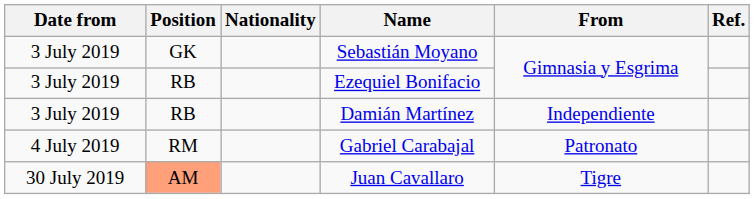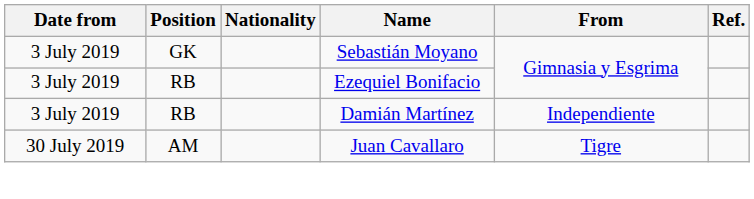 <table class="wikitable" style="text-align:center; font-size:90%; ">
 <tr>
 <th style="background:#; color:#; width:100px;">Date from</th>
 <th style="background:#; color:#; width:50px;">Position</th>
 <th style="background:#; color:#; width:50px;">Nationality</th>
 <th style="background:#; color:#; width:125px;">Name</th>
 <th style="background:#; color:#; width:155px;">From</th>
 <th style="background:#; color:#; width:25px;">Ref.</th>
 </tr>
 <tr>
 <td>3 July 2019</td>
 <td>GK</td>
 <td></td>
 <td><a href='#'>Sebastián Moyano</a></td>
 <td rowspan="2"> <a href='#'>Gimnasia y Esgrima</a></td>
 <td></td>
 </tr>
 <tr>
 <td>3 July 2019</td>
 <td>RB</td>
 <td></td>
 <td><a href='#'>Ezequiel Bonifacio</a></td>
 <td></td>
 </tr>
 <tr>
 <td>3 July 2019</td>
 <td>RB</td>
 <td></td>
 <td><a href='#'>Damián Martínez</a></td>
 <td> <a href='#'>Independiente</a></td>
 <td></td>
 </tr>
 <tr>
-<td>4 July 2019</td>
-<td>RM</td>
-<td></td>
-<td><a href='#'>Gabriel Carabajal</a></td>
-<td> <a href='#'>Patronato</a></td>
-<td></td>
-</tr>
-<tr>
 <td>30 July 2019</td>
-<td style="background: lightsalmon;">AM</td>
+<td>AM</td>
 <td></td>
 <td><a href='#'>Juan Cavallaro</a></td>
 <td> <a href='#'>Tigre</a></td>
 <td></td>
 </tr>
 </table>
